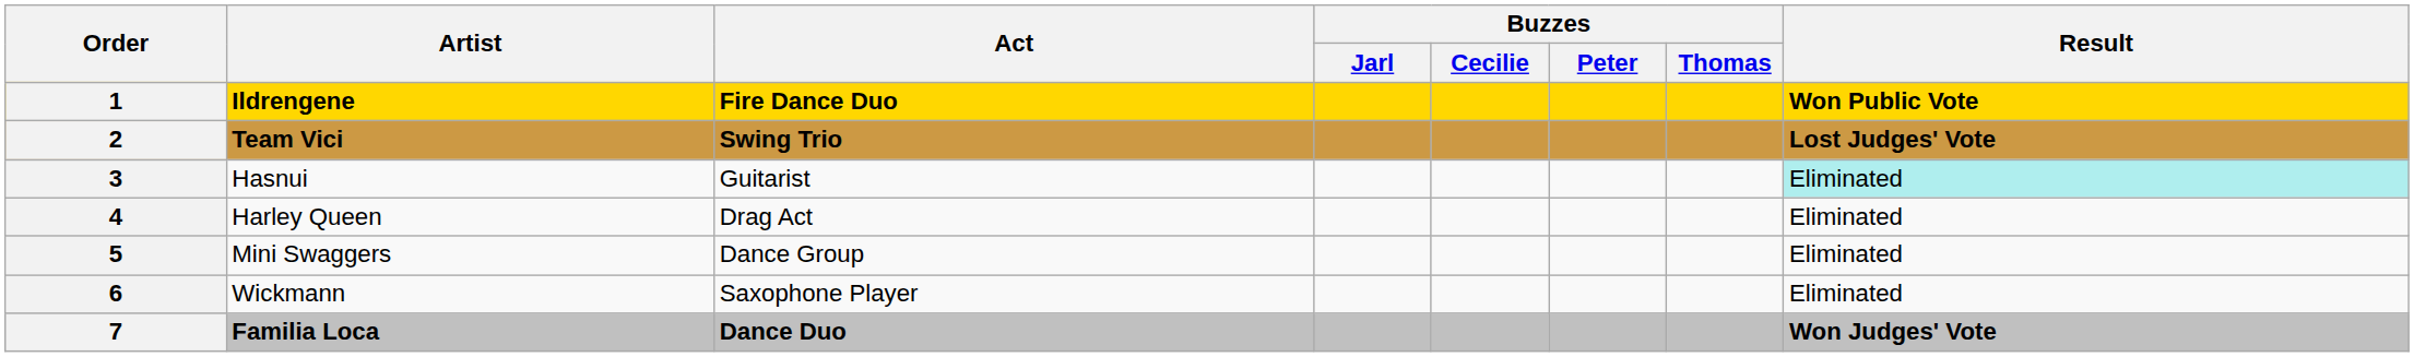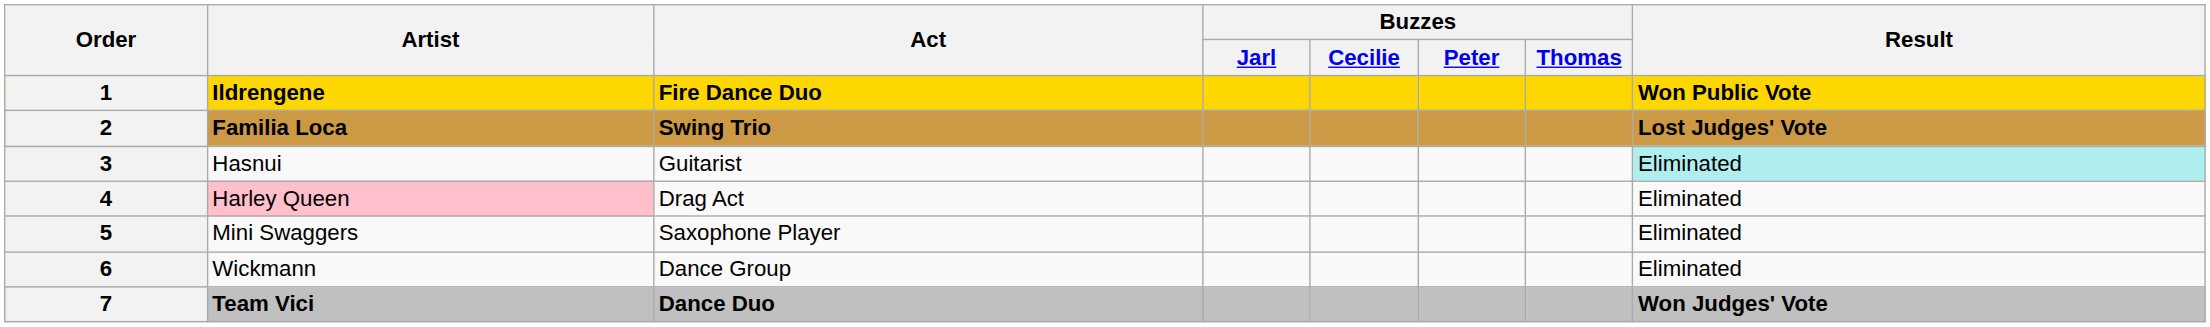 <table class="wikitable sortable" width="100%">
 <tr>
 <th rowspan="2">Order</th>
 <th rowspan="2" class="unsortable">Artist</th>
 <th rowspan="2" class="unsortable">Act</th>
 <th colspan="4" class="unsortable">Buzzes</th>
 <th rowspan="2">Result</th>
 </tr>
 <tr>
 <th width="70"><a href='#'>Jarl</a></th>
 <th width="70"><a href='#'>Cecilie</a></th>
 <th width="70"><a href='#'>Peter</a></th>
 <th width="70"><a href='#'>Thomas</a></th>
 </tr>
 <tr style="background:gold;">
 <th>1</th>
 <td><strong>Ildrengene</strong></td>
 <td><strong>Fire Dance Duo</strong></td>
 <td></td>
 <td></td>
 <td></td>
 <td></td>
 <td><strong>Won Public Vote</strong></td>
 </tr>
 <tr style="background:#c94;">
 <th>2</th>
-<td><strong>Team Vici</strong> </td>
+<td><strong>Familia Loca</strong></td>
 <td><strong>Swing Trio</strong></td>
 <td></td>
 <td></td>
 <td></td>
 <td align="center"></td>
 <td><strong>Lost Judges' Vote</strong></td>
 </tr>
 <tr>
 <th>3</th>
 <td>Hasnui</td>
 <td>Guitarist</td>
 <td></td>
 <td></td>
 <td></td>
 <td></td>
 <td style="background: paleturquoise;">Eliminated</td>
 </tr>
 <tr>
 <th>4</th>
-<td>Harley Queen</td>
+<td style="background: pink;">Harley Queen</td>
 <td>Drag Act</td>
 <td></td>
 <td></td>
 <td></td>
 <td></td>
 <td>Eliminated</td>
 </tr>
 <tr>
 <th>5</th>
 <td>Mini Swaggers</td>
-<td>Dance Group</td>
+<td>Saxophone Player</td>
 <td></td>
 <td></td>
 <td></td>
 <td></td>
 <td>Eliminated</td>
 </tr>
 <tr>
 <th>6</th>
 <td>Wickmann</td>
-<td>Saxophone Player</td>
+<td>Dance Group</td>
 <td></td>
 <td></td>
 <td></td>
 <td></td>
 <td>Eliminated</td>
 </tr>
 <tr style="background:silver;">
 <th>7</th>
-<td><strong>Familia Loca</strong></td>
+<td><strong>Team Vici</strong> </td>
 <td><strong>Dance Duo</strong></td>
 <td align="center"></td>
 <td align="center"></td>
 <td align="center"></td>
 <td></td>
 <td><strong>Won Judges' Vote</strong></td>
 </tr>
 </table>
